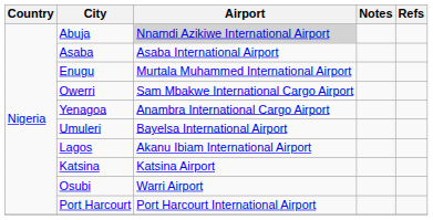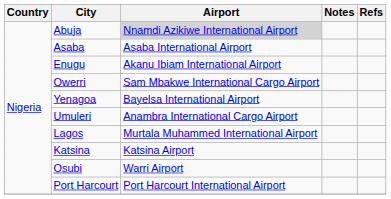 <table class="wikitable sortable">
 <tr>
 <th>Country</th>
 <th>City</th>
 <th>Airport</th>
 <th>Notes</th>
 <th>Refs</th>
 </tr>
 <tr>
 <td rowspan="10"><a href='#'>Nigeria</a></td>
 <td><a href='#'>Abuja</a></td>
 <td style="background: lightgrey;"><a href='#'>Nnamdi Azikiwe International Airport</a></td>
 <td></td>
 <td align="center"></td>
 </tr>
 <tr>
 <td><a href='#'>Asaba</a></td>
 <td><a href='#'>Asaba International Airport</a></td>
 <td></td>
 <td align=center></td>
 </tr>
 <tr>
 <td><a href='#'>Enugu</a></td>
-<td><a href='#'>Murtala Muhammed International Airport</a></td>
+<td><a href='#'>Akanu Ibiam International Airport</a></td>
 <td></td>
 <td align=center></td>
 </tr>
 <tr>
 <td><a href='#'>Owerri</a></td>
 <td><a href='#'>Sam Mbakwe International Cargo Airport</a></td>
 <td></td>
 <td align=center></td>
 </tr>
 <tr>
 <td><a href='#'>Yenagoa</a></td>
+<td><a href='#'>Bayelsa International Airport</a></td>
+<td></td>
+<td align=center></td>
+</tr>
+<tr>
+<td><a href='#'>Umuleri</a></td>
 <td><a href='#'>Anambra International Cargo Airport</a></td>
 <td></td>
 <td align=center></td>
 </tr>
 <tr>
-<td><a href='#'>Umuleri</a></td>
-<td><a href='#'>Bayelsa International Airport</a></td>
-<td></td>
-<td align=center></td>
-</tr>
-<tr>
 <td><a href='#'>Lagos</a></td>
-<td><a href='#'>Akanu Ibiam International Airport</a></td>
+<td><a href='#'>Murtala Muhammed International Airport</a></td>
 <td></td>
 <td align=center></td>
 </tr>
 <tr>
 <td><a href='#'>Katsina</a></td>
 <td><a href='#'>Katsina Airport</a></td>
 <td></td>
 <td align=center></td>
 </tr>
 <tr>
 <td><a href='#'>Osubi</a></td>
 <td><a href='#'>Warri Airport</a></td>
 <td></td>
 </tr>
 <tr>
 <td><a href='#'>Port Harcourt</a></td>
 <td><a href='#'>Port Harcourt International Airport</a></td>
 <td></td>
 <td align=center></td>
 </tr>
 <tr>
 </tr>
 </table>
